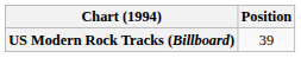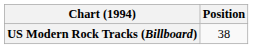 <table class="wikitable plainrowheaders" style="text-align:center">
 <tr>
 <th>Chart (1994)</th>
 <th>Position</th>
 </tr>
 <tr>
 <th scope="row">US Modern Rock Tracks (<em>Billboard</em>)</th>
-<td>39</td>
+<td>38</td>
 </tr>
 </table>
